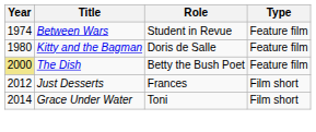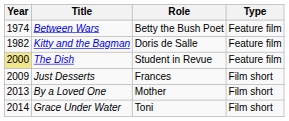 <table class="wikitable plainrowheaders sortable">
 <tr>
 <th scope="col">Year</th>
 <th scope="col">Title</th>
 <th scope="col">Role</th>
 <th class="unsortable">Type</th>
 </tr>
 <tr>
 <td>1974</td>
 <td><em><a href='#'>Between Wars</a></em></td>
-<td>Student in Revue</td>
+<td>Betty the Bush Poet</td>
 <td>Feature film</td>
 </tr>
 <tr>
-<td>1980</td>
+<td>1982</td>
 <td><em><a href='#'>Kitty and the Bagman</a></em></td>
 <td>Doris de Salle</td>
 <td>Feature film</td>
 </tr>
 <tr>
 <td style="background: khaki;">2000</td>
 <td><em><a href='#'>The Dish</a></em></td>
-<td>Betty the Bush Poet</td>
+<td>Student in Revue</td>
 <td>Feature film</td>
 </tr>
 <tr>
-<td>2012</td>
+<td>2009</td>
 <td><em>Just Desserts</em></td>
 <td>Frances</td>
+<td>Film short</td>
+</tr>
+<tr>
+<td>2013</td>
+<td><em>By a Loved One</em></td>
+<td>Mother</td>
 <td>Film short</td>
 </tr>
 <tr>
 <td>2014</td>
 <td><em>Grace Under Water</em></td>
 <td>Toni</td>
 <td>Film short</td>
 </tr>
 </table>
